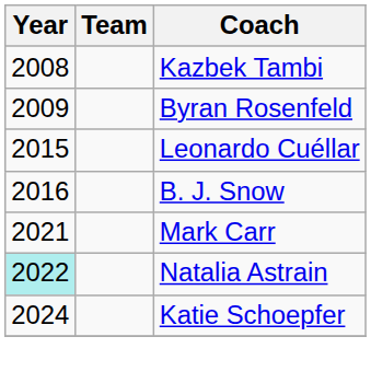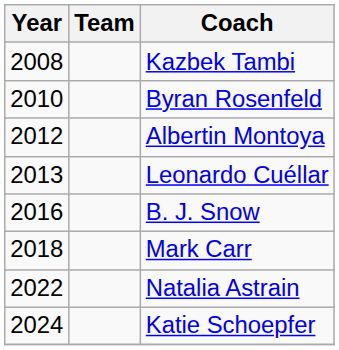 <table class="wikitable">
 <tr>
 <th>Year</th>
 <th>Team</th>
 <th>Coach</th>
 </tr>
 <tr>
 <td>2008</td>
 <td></td>
 <td> <a href='#'>Kazbek Tambi</a></td>
 </tr>
 <tr>
-<td>2009</td>
+<td>2010</td>
 <td></td>
 <td> <a href='#'>Byran Rosenfeld</a></td>
 </tr>
 <tr>
-<td>2015</td>
+<td>2012</td>
+<td></td>
+<td> <a href='#'>Albertin Montoya</a></td>
+</tr>
+<tr>
+<td>2013</td>
 <td></td>
 <td> <a href='#'>Leonardo Cuéllar</a></td>
 </tr>
 <tr>
 <td>2016</td>
 <td></td>
 <td> <a href='#'>B. J. Snow</a></td>
 </tr>
 <tr>
-<td>2021</td>
+<td>2018</td>
 <td></td>
 <td> <a href='#'>Mark Carr</a></td>
 </tr>
 <tr>
-<td style="background: paleturquoise;">2022</td>
+<td>2022</td>
 <td></td>
 <td> <a href='#'>Natalia Astrain</a></td>
 </tr>
 <tr>
 <td>2024</td>
 <td></td>
 <td> <a href='#'>Katie Schoepfer</a></td>
 </tr>
 <tr>
 </tr>
 </table>
